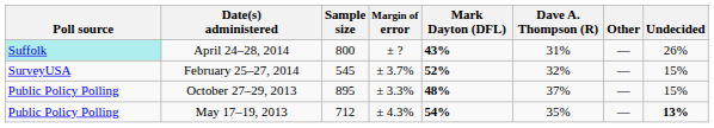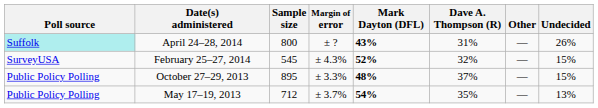 <table class="wikitable">
 <tr valign= bottom>
 <th style="width:185px;">Poll source</th>
 <th style="width:190px;">Date(s)<br>administered</th>
 <th class=small>Sample<br>size</th>
 <th><small>Margin of</small><br>error</th>
 <th style="width:105px;">Mark<br>Dayton (DFL)</th>
 <th style="width:105px;">Dave A.<br>Thompson (R)</th>
 <th style="width:40px;">Other</th>
 <th style="width:40px;">Undecided</th>
 </tr>
 <tr>
 <td style="background: paleturquoise;"><a href='#'>Suffolk</a></td>
 <td align=center>April 24–28, 2014</td>
 <td align=center>800</td>
 <td align=center>± ?</td>
 <td><strong>43%</strong></td>
 <td align=center>31%</td>
 <td align=center>—</td>
 <td align=center>26%</td>
 </tr>
 <tr>
 <td><a href='#'>SurveyUSA</a></td>
 <td align=center>February 25–27, 2014</td>
 <td align=center>545 </td>
-<td align=center>± 3.7%</td>
+<td align=center>± 4.3%</td>
 <td><strong>52%</strong></td>
 <td align=center>32%</td>
 <td align=center>—</td>
 <td align=center>15%</td>
 </tr>
 <tr>
 <td><a href='#'>Public Policy Polling</a></td>
 <td align=center>October 27–29, 2013</td>
 <td align=center>895</td>
 <td align=center>± 3.3%</td>
 <td><strong>48%</strong></td>
 <td align=center>37%</td>
 <td align=center>—</td>
 <td align=center>15%</td>
 </tr>
 <tr>
 <td><a href='#'>Public Policy Polling</a></td>
 <td align=center>May 17–19, 2013</td>
 <td align=center>712</td>
-<td align=center>± 4.3%</td>
+<td align=center>± 3.7%</td>
 <td><strong>54%</strong></td>
 <td align=center>35%</td>
 <td align=center>—</td>
-<td align=center><strong>13%</strong></td>
+<td align=center>13%</td>
 </tr>
 </table>
